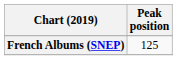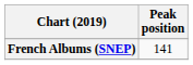 <table class="wikitable sortable plainrowheaders" style="text-align:center">
 <tr>
 <th scope="col">Chart (2019)</th>
 <th scope="col">Peak<br>position</th>
 </tr>
 <tr>
 </tr>
 <tr>
 </tr>
 <tr>
 </tr>
 <tr>
 <th scope="row">French Albums (<a href='#'>SNEP</a>)</th>
-<td>125</td>
+<td>141</td>
 </tr>
 <tr>
 </tr>
 <tr>
 </tr>
 <tr>
 </tr>
 <tr>
 </tr>
 <tr>
 </tr>
 <tr>
 </tr>
 <tr>
 </tr>
 <tr>
 </tr>
 <tr>
 </tr>
 </table>
